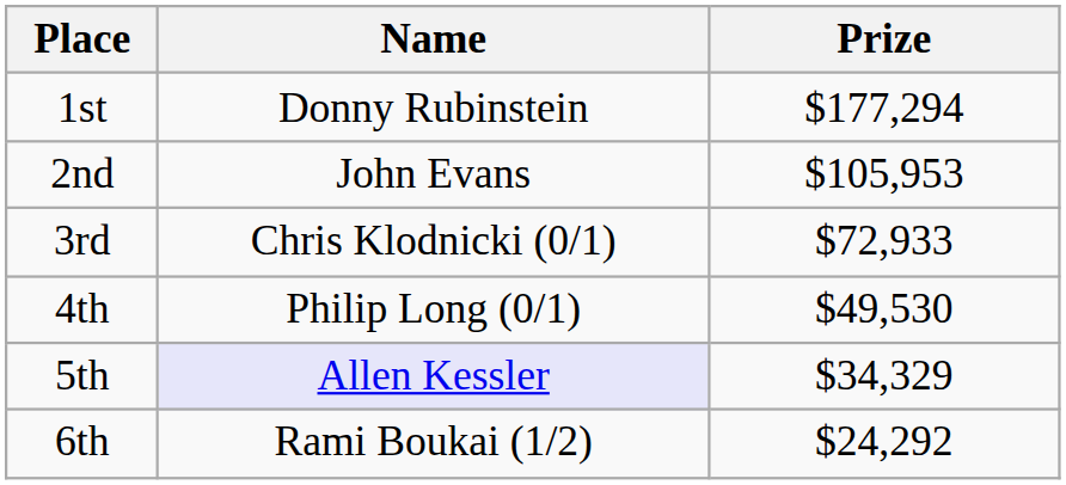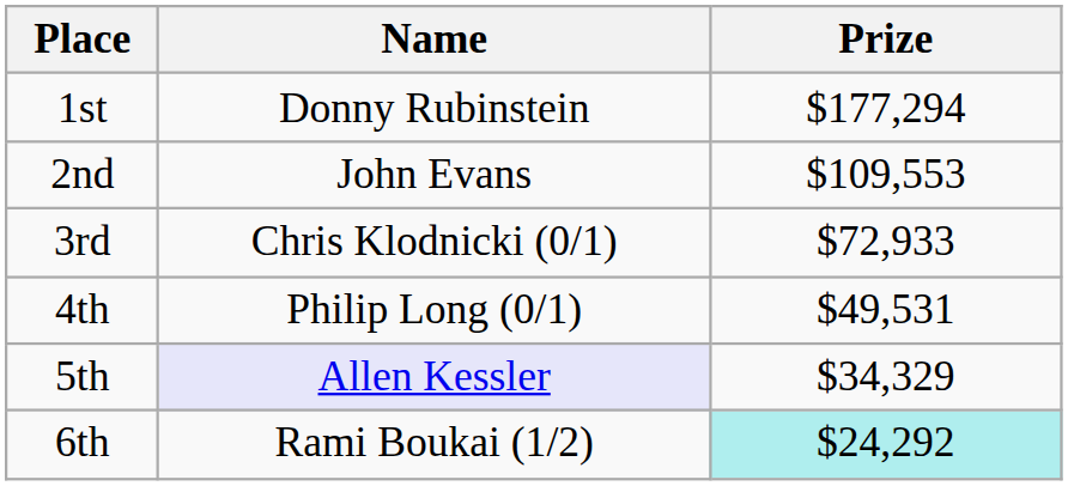 <table class="wikitable">
 <tr>
 <th width="50">Place</th>
 <th width="200">Name</th>
 <th width="125">Prize</th>
 </tr>
 <tr>
 <td align = "center">1st</td>
 <td align = "center">Donny Rubinstein</td>
 <td align = "center">$177,294</td>
 </tr>
 <tr>
 <td align = "center">2nd</td>
 <td align = "center">John Evans</td>
-<td align = "center">$105,953</td>
+<td align = "center">$109,553</td>
 </tr>
 <tr>
 <td align = "center">3rd</td>
 <td align = "center">Chris Klodnicki (0/1)</td>
 <td align = "center">$72,933</td>
 </tr>
 <tr>
 <td align = "center">4th</td>
 <td align = "center">Philip Long (0/1)</td>
-<td align = "center">$49,530</td>
+<td align = "center">$49,531</td>
 </tr>
 <tr>
 <td align = "center">5th</td>
 <td align = "center" style="background: lavender;"><a href='#'>Allen Kessler</a></td>
 <td align = "center">$34,329</td>
 </tr>
 <tr>
 <td align = "center">6th</td>
 <td align = "center">Rami Boukai (1/2)</td>
-<td align = "center">$24,292</td>
+<td align = "center" style="background: paleturquoise;">$24,292</td>
 </tr>
 </table>
